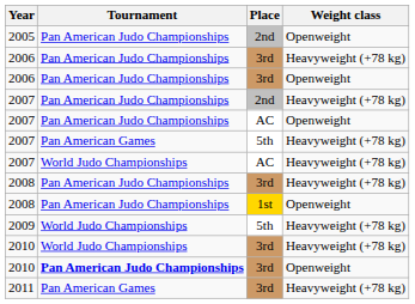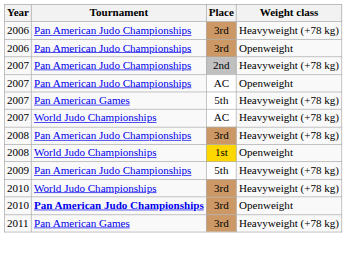 <table class=wikitable>
 <tr style="background:#ccc;">
 <th>Year</th>
 <th>Tournament</th>
 <th>Place</th>
 <th>Weight class</th>
-</tr>
-<tr>
-<td>2005</td>
-<td><a href='#'>Pan American Judo Championships</a></td>
-<td style="background:silver; text-align:center;">2nd</td>
-<td>Openweight</td>
 </tr>
 <tr>
 <td>2006</td>
 <td><a href='#'>Pan American Judo Championships</a></td>
 <td style="background:#c96; text-align:center;">3rd</td>
 <td>Heavyweight (+78 kg)</td>
 </tr>
 <tr>
 <td>2006</td>
 <td><a href='#'>Pan American Judo Championships</a></td>
 <td style="background:#c96; text-align:center;">3rd</td>
 <td>Openweight</td>
 </tr>
 <tr>
 <td>2007</td>
 <td><a href='#'>Pan American Judo Championships</a></td>
 <td style="background:silver; text-align:center;">2nd</td>
 <td>Heavyweight (+78 kg)</td>
 </tr>
 <tr>
 <td>2007</td>
 <td><a href='#'>Pan American Judo Championships</a></td>
 <td style="background:white; text-align:center;">AC</td>
 <td>Openweight</td>
 </tr>
 <tr>
 <td>2007</td>
 <td><a href='#'>Pan American Games</a></td>
 <td style="background:white; text-align:center;">5th</td>
 <td>Heavyweight (+78 kg)</td>
 </tr>
 <tr>
 <td>2007</td>
 <td><a href='#'>World Judo Championships</a></td>
 <td style="background:white; text-align:center;">AC</td>
 <td>Heavyweight (+78 kg)</td>
 </tr>
 <tr>
 <td>2008</td>
 <td><a href='#'>Pan American Judo Championships</a></td>
 <td style="background:#c96; text-align:center;">3rd</td>
 <td>Heavyweight (+78 kg)</td>
 </tr>
 <tr>
 <td>2008</td>
-<td><a href='#'>Pan American Judo Championships</a></td>
+<td><a href='#'>World Judo Championships</a></td>
 <td style="background:gold; text-align:center;">1st</td>
 <td>Openweight</td>
 </tr>
 <tr>
 <td>2009</td>
-<td><a href='#'>World Judo Championships</a></td>
+<td><a href='#'>Pan American Judo Championships</a></td>
 <td style="background:white; text-align:center;">5th</td>
 <td>Heavyweight (+78 kg)</td>
 </tr>
 <tr>
 <td>2010</td>
 <td><a href='#'>World Judo Championships</a></td>
 <td style="background:#c96; text-align:center;">3rd</td>
 <td>Heavyweight (+78 kg)</td>
 </tr>
 <tr>
 <td>2010</td>
 <td><strong><a href='#'>Pan American Judo Championships</a></strong></td>
 <td style="background:#c96; text-align:center;">3rd</td>
 <td>Openweight</td>
 </tr>
 <tr>
 <td>2011</td>
 <td><a href='#'>Pan American Games</a></td>
 <td style="background:#c96; text-align:center;">3rd</td>
 <td>Heavyweight (+78 kg)</td>
 </tr>
 </table>
